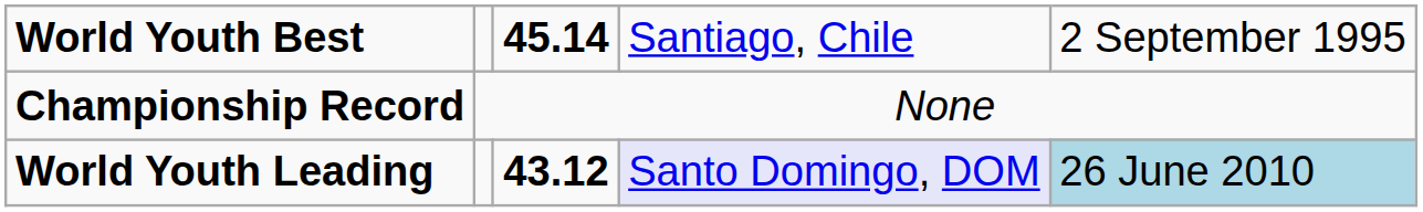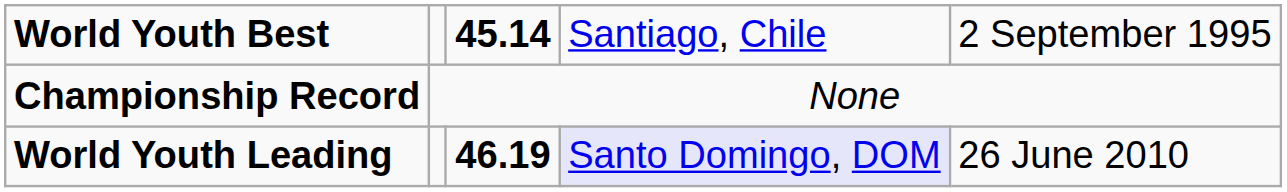 <table class="wikitable">
 <tr>
 <td><strong>World Youth Best</strong></td>
 <td></td>
 <td><strong>45.14</strong></td>
 <td><a href='#'>Santiago</a>, <a href='#'>Chile</a></td>
 <td>2 September 1995</td>
 </tr>
 <tr>
 <td><strong>Championship Record</strong></td>
 <td colspan=4 style="text-align:center;"><em>None</em></td>
 </tr>
 <tr>
 <td><strong>World Youth Leading</strong></td>
 <td></td>
-<td><strong>43.12</strong></td>
+<td><strong>46.19</strong></td>
 <td style="background: lavender;"><a href='#'>Santo Domingo</a>, <a href='#'>DOM</a></td>
-<td style="background: lightblue;">26 June 2010</td>
+<td>26 June 2010</td>
 </tr>
 </table>
